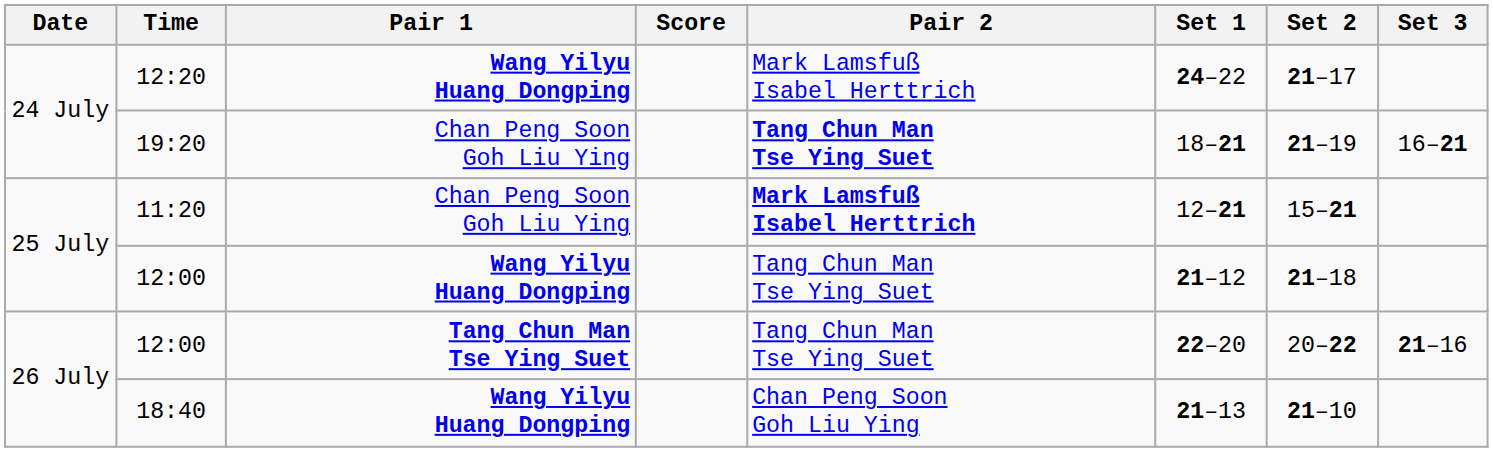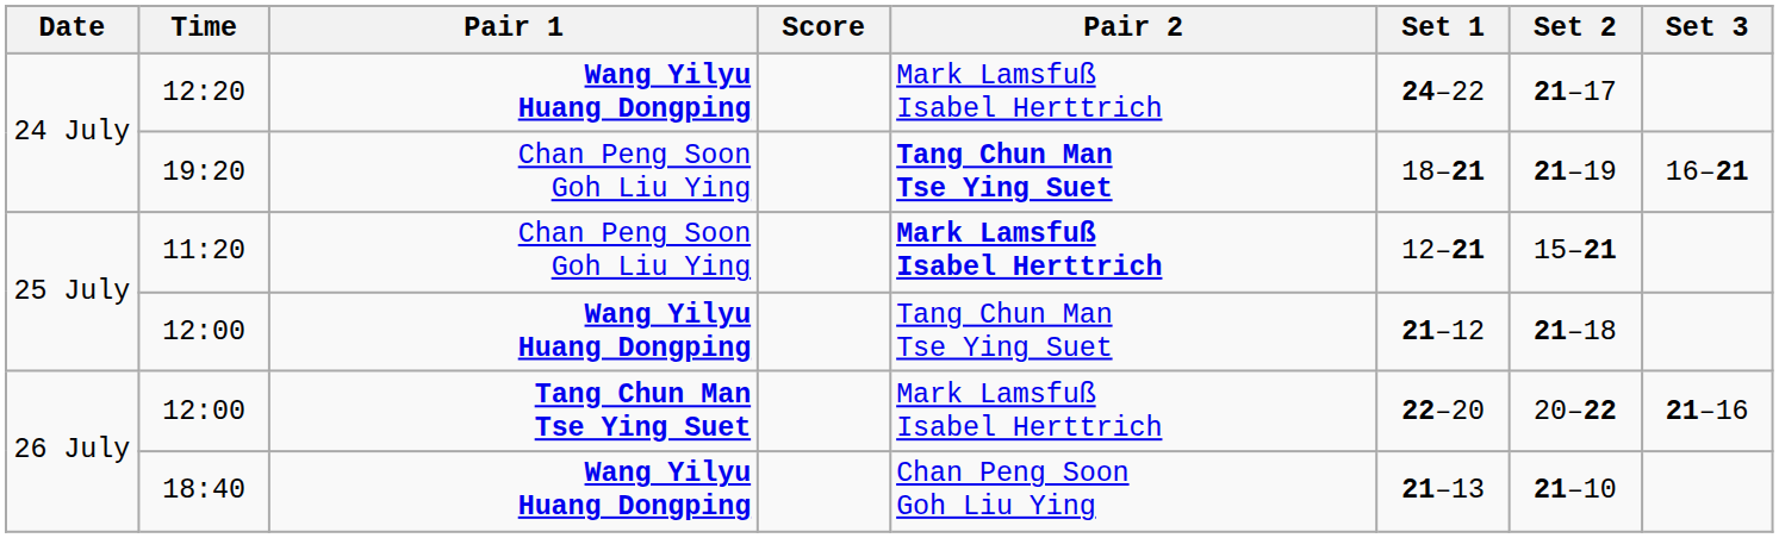 <table class="wikitable" style="font-size:90%; text-align:center">
 <tr>
 <th width="50">Date</th>
 <th width="50">Time</th>
 <th width="200">Pair 1</th>
 <th width="50">Score</th>
 <th width="200">Pair 2</th>
 <th width="50">Set 1</th>
 <th width="50">Set 2</th>
 <th width="50">Set 3</th>
 </tr>
 <tr>
 <td rowspan="2">24 July</td>
 <td>12:20</td>
 <td align="right"><strong><a href='#'>Wang Yilyu</a> <br><a href='#'>Huang Dongping</a> </strong></td>
 <td> </td>
 <td align="left"> <a href='#'>Mark Lamsfuß</a><br> <a href='#'>Isabel Herttrich</a></td>
 <td><strong>24</strong>–22</td>
 <td><strong>21</strong>–17</td>
 <td></td>
 </tr>
 <tr>
 <td>19:20</td>
 <td align="right"><a href='#'>Chan Peng Soon</a> <br><a href='#'>Goh Liu Ying</a> </td>
 <td> </td>
 <td align="left"><strong> <a href='#'>Tang Chun Man</a><br> <a href='#'>Tse Ying Suet</a></strong></td>
 <td>18–<strong>21</strong></td>
 <td><strong>21</strong>–19</td>
 <td>16–<strong>21</strong></td>
 </tr>
 <tr>
 <td rowspan="2">25 July</td>
 <td>11:20</td>
 <td align="right"><a href='#'>Chan Peng Soon</a> <br><a href='#'>Goh Liu Ying</a> </td>
 <td> </td>
 <td align="left"><strong> <a href='#'>Mark Lamsfuß</a><br> <a href='#'>Isabel Herttrich</a></strong></td>
 <td>12–<strong>21</strong></td>
 <td>15–<strong>21</strong></td>
 <td></td>
 </tr>
 <tr>
 <td>12:00</td>
 <td align="right"><strong><a href='#'>Wang Yilyu</a> <br><a href='#'>Huang Dongping</a> </strong></td>
 <td> </td>
 <td align="left"> <a href='#'>Tang Chun Man</a><br> <a href='#'>Tse Ying Suet</a></td>
 <td><strong>21</strong>–12</td>
 <td><strong>21</strong>–18</td>
 <td></td>
 </tr>
 <tr>
 <td rowspan="2">26 July</td>
 <td>12:00</td>
 <td align="right"><strong><a href='#'>Tang Chun Man</a> <br><a href='#'>Tse Ying Suet</a> </strong></td>
 <td> </td>
-<td align="left"> <a href='#'>Tang Chun Man</a><br> <a href='#'>Tse Ying Suet</a></td>
+<td align="left"> <a href='#'>Mark Lamsfuß</a><br> <a href='#'>Isabel Herttrich</a></td>
 <td><strong>22</strong>–20</td>
 <td>20–<strong>22</strong></td>
 <td><strong>21</strong>–16</td>
 </tr>
 <tr>
 <td>18:40</td>
 <td align="right"><strong><a href='#'>Wang Yilyu</a> <br><a href='#'>Huang Dongping</a> </strong></td>
 <td> </td>
 <td align="left"> <a href='#'>Chan Peng Soon</a><br> <a href='#'>Goh Liu Ying</a></td>
 <td><strong>21</strong>–13</td>
 <td><strong>21</strong>–10</td>
 <td></td>
 </tr>
 </table>
